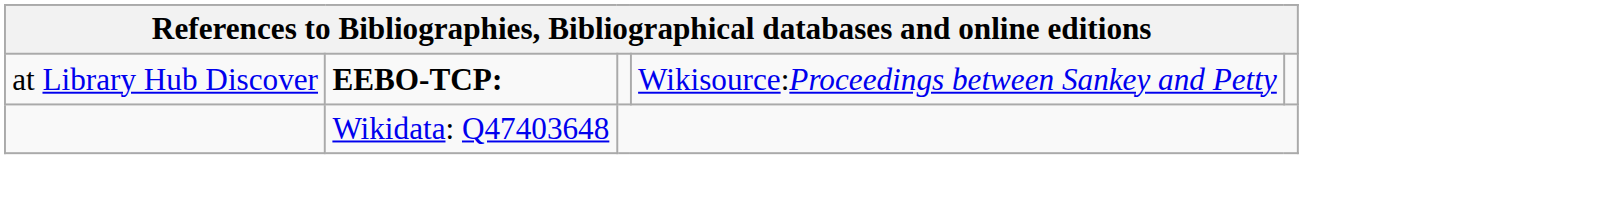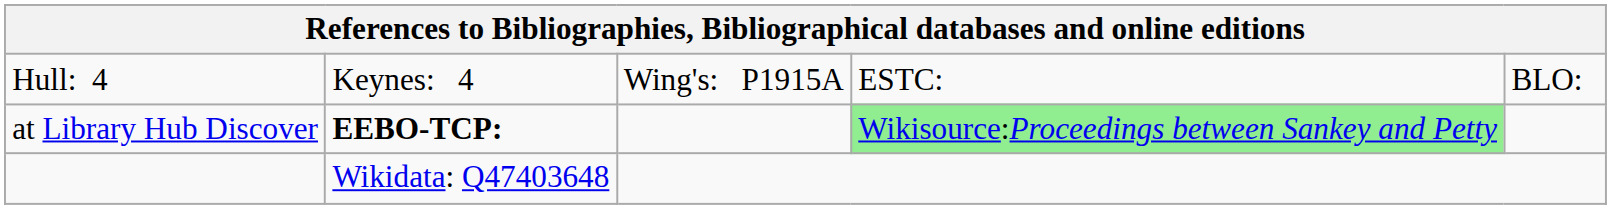 <table class= "wikitable">
 <tr>
 <th colspan=5>References to Bibliographies, Bibliographical databases and online editions</th>
 </tr>
 <tr style="vertical-align: top;">
+<td>Hull:  4</td>
+<td>Keynes:   4</td>
+<td>Wing's:   P1915A</td>
+<td>ESTC:   </td>
+<td>BLO:   </td>
+</tr>
+<tr style="vertical-align: top;">
 <td> at <a href='#'>Library Hub Discover</a></td>
 <td><strong>EEBO-TCP:     </strong></td>
 <td></td>
-<td> <a href='#'>Wikisource</a>:<em><a href='#'>Proceedings between Sankey and Petty</a></em></td>
+<td style="background: lightgreen;"> <a href='#'>Wikisource</a>:<em><a href='#'>Proceedings between Sankey and Petty</a></em></td>
 <td></td>
 </tr>
 <tr style="vertical-align: top;">
 <td></td>
 <td> <a href='#'>Wikidata</a>: <a href='#'>Q47403648</a></td>
 </tr>
 </table>
